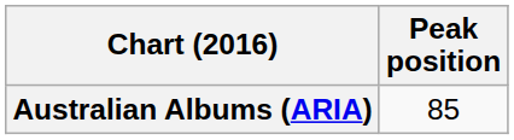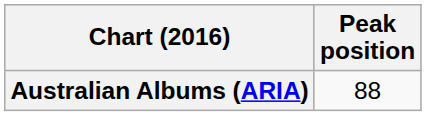 <table class="wikitable sortable plainrowheaders" style="text-align:center">
 <tr>
 <th scope="col">Chart (2016)</th>
 <th scope="col">Peak<br> position</th>
 </tr>
 <tr>
 <th scope="row">Australian Albums (<a href='#'>ARIA</a>)</th>
-<td>85</td>
+<td>88</td>
 </tr>
 </table>
